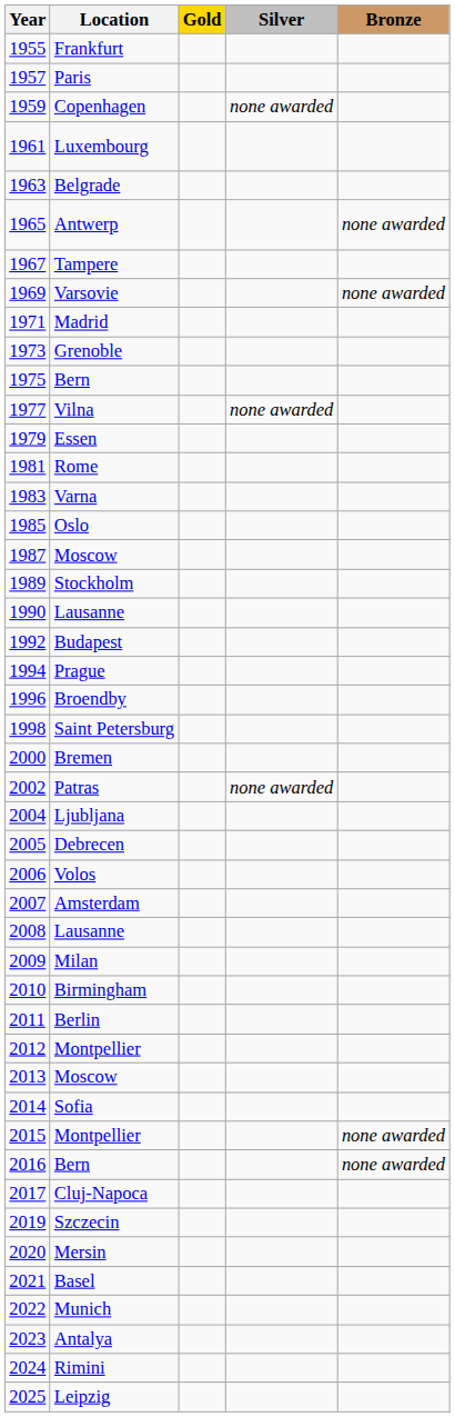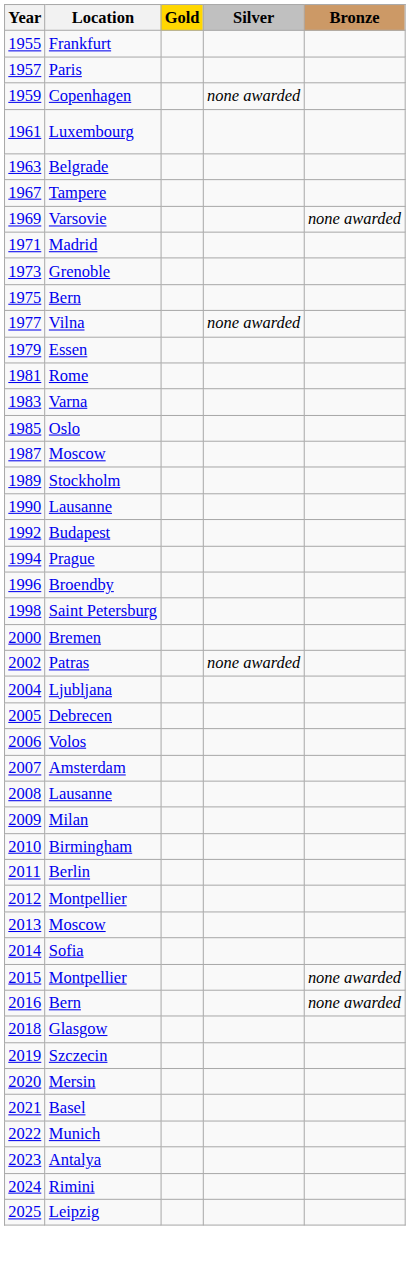 <table class="wikitable">
 <tr>
 <th>Year</th>
 <th>Location</th>
 <th style="background-color:gold;">Gold</th>
 <th style="background-color:silver;">Silver</th>
 <th style="background-color:#cc9966;">Bronze</th>
 </tr>
 <tr>
 <td><a href='#'>1955</a></td>
 <td> <a href='#'>Frankfurt</a></td>
 <td></td>
 <td></td>
 <td></td>
 </tr>
 <tr>
 <td><a href='#'>1957</a></td>
 <td> <a href='#'>Paris</a></td>
 <td></td>
 <td></td>
 <td></td>
 </tr>
 <tr>
 <td><a href='#'>1959</a></td>
 <td> <a href='#'>Copenhagen</a></td>
 <td><br></td>
 <td><em>none awarded</em></td>
 <td></td>
 </tr>
 <tr>
 <td><a href='#'>1961</a></td>
 <td> <a href='#'>Luxembourg</a></td>
 <td></td>
 <td></td>
 <td><br><br></td>
 </tr>
 <tr>
 <td><a href='#'>1963</a></td>
 <td> <a href='#'>Belgrade</a></td>
 <td></td>
 <td></td>
 <td><br></td>
-</tr>
-<tr>
-<td><a href='#'>1965</a></td>
-<td> <a href='#'>Antwerp</a></td>
-<td></td>
-<td><br><br></td>
-<td><em>none awarded</em></td>
 </tr>
 <tr>
 <td><a href='#'>1967</a></td>
 <td> <a href='#'>Tampere</a></td>
 <td></td>
 <td></td>
 <td></td>
 </tr>
 <tr>
 <td><a href='#'>1969</a></td>
 <td> <a href='#'>Varsovie</a></td>
 <td></td>
 <td><br></td>
 <td><em>none awarded</em></td>
 </tr>
 <tr>
 <td><a href='#'>1971</a></td>
 <td> <a href='#'>Madrid</a></td>
 <td></td>
 <td></td>
 <td></td>
 </tr>
 <tr>
 <td><a href='#'>1973</a></td>
 <td> <a href='#'>Grenoble</a></td>
 <td></td>
 <td></td>
 <td></td>
 </tr>
 <tr>
 <td><a href='#'>1975</a></td>
 <td> <a href='#'>Bern</a></td>
 <td></td>
 <td></td>
 <td></td>
 </tr>
 <tr>
 <td><a href='#'>1977</a></td>
 <td> <a href='#'>Vilna</a></td>
 <td><br></td>
 <td><em>none awarded</em></td>
 <td></td>
 </tr>
 <tr>
 <td><a href='#'>1979</a></td>
 <td> <a href='#'>Essen</a></td>
 <td></td>
 <td></td>
 <td><br></td>
 </tr>
 <tr>
 <td><a href='#'>1981</a></td>
 <td> <a href='#'>Rome</a></td>
 <td></td>
 <td></td>
 <td></td>
 </tr>
 <tr>
 <td><a href='#'>1983</a></td>
 <td> <a href='#'>Varna</a></td>
 <td></td>
 <td></td>
 <td></td>
 </tr>
 <tr>
 <td><a href='#'>1985</a></td>
 <td> <a href='#'>Oslo</a></td>
 <td></td>
 <td></td>
 <td><br></td>
 </tr>
 <tr>
 <td><a href='#'>1987</a></td>
 <td> <a href='#'>Moscow</a></td>
 <td></td>
 <td></td>
 <td><br></td>
 </tr>
 <tr>
 <td><a href='#'>1989</a></td>
 <td> <a href='#'>Stockholm</a></td>
 <td></td>
 <td></td>
 <td></td>
 </tr>
 <tr>
 <td><a href='#'>1990</a></td>
 <td> <a href='#'>Lausanne</a></td>
 <td></td>
 <td></td>
 <td></td>
 </tr>
 <tr>
 <td><a href='#'>1992</a></td>
 <td> <a href='#'>Budapest</a></td>
 <td></td>
 <td></td>
 <td></td>
 </tr>
 <tr>
 <td><a href='#'>1994</a></td>
 <td> <a href='#'>Prague</a></td>
 <td></td>
 <td></td>
 <td></td>
 </tr>
 <tr>
 <td><a href='#'>1996</a></td>
 <td> <a href='#'>Broendby</a></td>
 <td></td>
 <td></td>
 <td></td>
 </tr>
 <tr>
 <td><a href='#'>1998</a></td>
 <td> <a href='#'>Saint Petersburg</a></td>
 <td></td>
 <td></td>
 <td></td>
 </tr>
 <tr>
 <td><a href='#'>2000</a></td>
 <td> <a href='#'>Bremen</a></td>
 <td></td>
 <td></td>
 <td></td>
 </tr>
 <tr>
 <td><a href='#'>2002</a></td>
 <td> <a href='#'>Patras</a></td>
 <td><br></td>
 <td><em>none awarded</em></td>
 <td></td>
 </tr>
 <tr>
 <td><a href='#'>2004</a></td>
 <td> <a href='#'>Ljubljana</a></td>
 <td></td>
 <td></td>
 <td></td>
 </tr>
 <tr>
 <td><a href='#'>2005</a></td>
 <td> <a href='#'>Debrecen</a></td>
 <td></td>
 <td></td>
 <td><br></td>
 </tr>
 <tr>
 <td><a href='#'>2006</a></td>
 <td> <a href='#'>Volos</a></td>
 <td></td>
 <td></td>
 <td></td>
 </tr>
 <tr>
 <td><a href='#'>2007</a></td>
 <td> <a href='#'>Amsterdam</a></td>
 <td></td>
 <td></td>
 <td></td>
 </tr>
 <tr>
 <td><a href='#'>2008</a></td>
 <td> <a href='#'>Lausanne</a></td>
 <td></td>
 <td></td>
 <td></td>
 </tr>
 <tr>
 <td><a href='#'>2009</a></td>
 <td> <a href='#'>Milan</a></td>
 <td></td>
 <td></td>
 <td></td>
 </tr>
 <tr>
 <td><a href='#'>2010</a></td>
 <td> <a href='#'>Birmingham</a></td>
 <td></td>
 <td></td>
 <td></td>
 </tr>
 <tr>
 <td><a href='#'>2011</a></td>
 <td> <a href='#'>Berlin</a></td>
 <td></td>
 <td></td>
 <td></td>
 </tr>
 <tr>
 <td><a href='#'>2012</a></td>
 <td> <a href='#'>Montpellier</a></td>
 <td></td>
 <td></td>
 <td></td>
 </tr>
 <tr>
 <td><a href='#'>2013</a></td>
 <td> <a href='#'>Moscow</a></td>
 <td></td>
 <td></td>
 <td></td>
 </tr>
 <tr>
 <td><a href='#'>2014</a></td>
 <td> <a href='#'>Sofia</a></td>
 <td></td>
 <td></td>
 <td></td>
 </tr>
 <tr>
 <td><a href='#'>2015</a></td>
 <td> <a href='#'>Montpellier</a></td>
 <td></td>
 <td><br></td>
 <td><em>none awarded</em></td>
 </tr>
 <tr>
 <td><a href='#'>2016</a></td>
 <td> <a href='#'>Bern</a></td>
 <td></td>
 <td><br></td>
 <td><em>none awarded</em></td>
 </tr>
 <tr>
-<td><a href='#'>2017</a></td>
-<td> <a href='#'>Cluj-Napoca</a></td>
+<td><a href='#'>2018</a></td>
+<td> <a href='#'>Glasgow</a></td>
 <td></td>
 <td></td>
 <td></td>
 </tr>
 <tr>
 <td><a href='#'>2019</a></td>
 <td> <a href='#'>Szczecin</a></td>
 <td></td>
 <td></td>
 <td></td>
 </tr>
 <tr>
 <td><a href='#'>2020</a></td>
 <td> <a href='#'>Mersin</a></td>
 <td></td>
 <td></td>
 <td></td>
 </tr>
 <tr>
 <td><a href='#'>2021</a></td>
 <td> <a href='#'>Basel</a></td>
 <td></td>
 <td></td>
 <td></td>
 </tr>
 <tr>
 <td><a href='#'>2022</a></td>
 <td> <a href='#'>Munich</a></td>
 <td></td>
 <td></td>
 <td></td>
 </tr>
 <tr>
 <td><a href='#'>2023</a></td>
 <td> <a href='#'>Antalya</a></td>
 <td></td>
 <td></td>
 <td></td>
 </tr>
 <tr>
 <td><a href='#'>2024</a></td>
 <td> <a href='#'>Rimini</a></td>
 <td></td>
 <td></td>
 <td></td>
 </tr>
 <tr>
 <td><a href='#'>2025</a></td>
 <td> <a href='#'>Leipzig</a></td>
 <td></td>
 <td></td>
 <td></td>
 </tr>
 </table>
